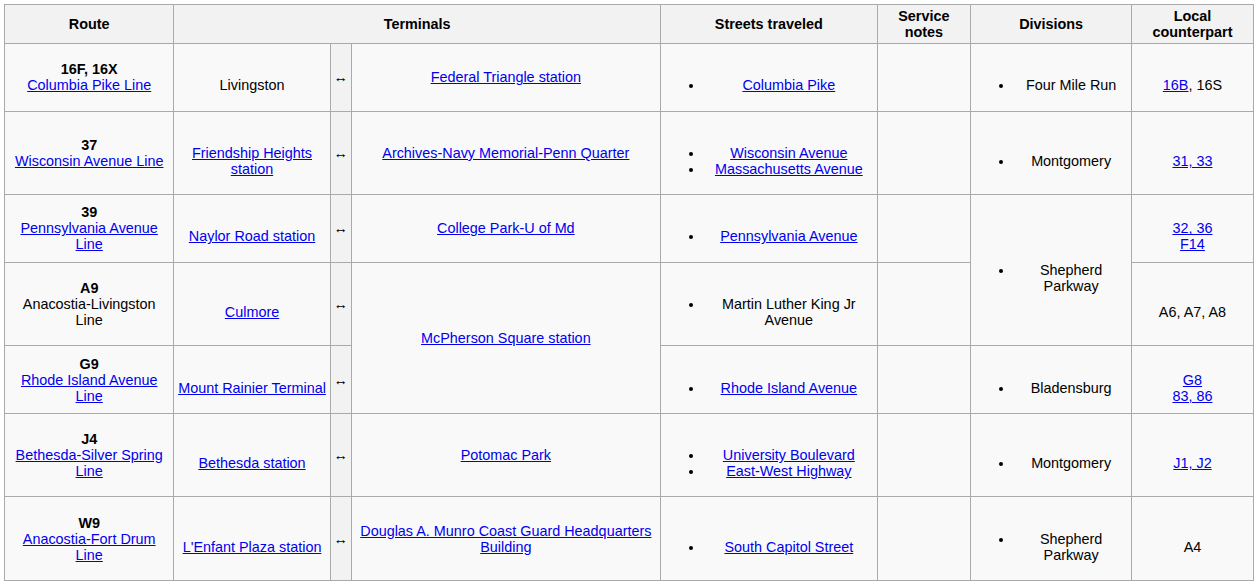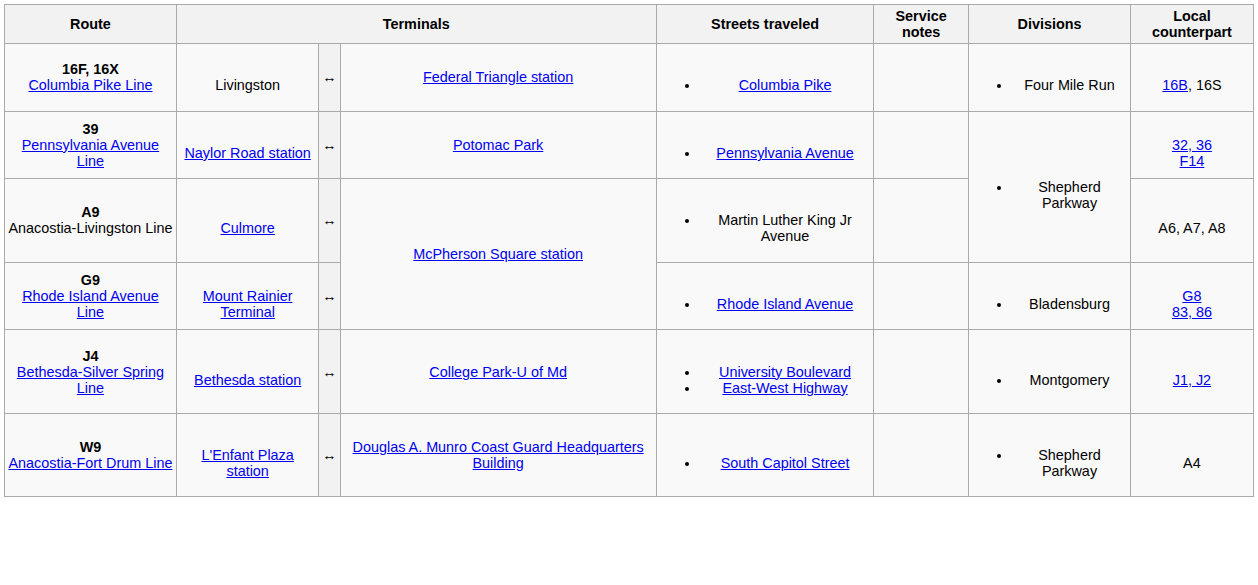 <table class=wikitable style="font-size: 90%;" |>
 <tr>
 <th>Route</th>
 <th colspan=3>Terminals</th>
 <th>Streets traveled</th>
 <th>Service notes</th>
 <th>Divisions</th>
 <th>Local counterpart</th>
 </tr>
 <tr align="center">
 <td><strong>16F, 16X</strong><br><a href='#'>Columbia Pike Line</a></td>
 <td><br>Livingston</td>
 <th><span>↔</span></th>
 <td><a href='#'>Federal Triangle station</a></td>
 <td><br><ul><li><a href='#'>Columbia Pike</a></li></ul></td>
 <td></td>
 <td><br><ul><li>Four Mile Run</li></ul></td>
 <td><br><a href='#'>16B</a>, 16S</td>
 </tr>
 <tr align="center">
-<td><strong>37</strong><br><a href='#'>Wisconsin Avenue Line</a></td>
-<td><br><a href='#'>Friendship Heights station</a></td>
-<th><span>↔</span></th>
-<td><a href='#'>Archives-Navy Memorial-Penn Quarter</a></td>
-<td><br><ul><li><a href='#'>Wisconsin Avenue</a></li><li><a href='#'>Massachusetts Avenue</a></li></ul></td>
-<td></td>
-<td><br><ul><li>Montgomery</li></ul></td>
-<td><br><a href='#'>31, 33</a></td>
-</tr>
-<tr align="center">
 <td><strong>39</strong><br> <a href='#'>Pennsylvania Avenue Line</a></td>
 <td><br><a href='#'>Naylor Road station</a></td>
 <th><span>↔</span></th>
-<td><a href='#'>College Park-U of Md</a></td>
+<td><a href='#'>Potomac Park</a></td>
 <td><br><ul><li><a href='#'>Pennsylvania Avenue</a></li></ul></td>
 <td></td>
 <td rowspan="2"><br><ul><li>Shepherd Parkway</li></ul></td>
 <td><br><a href='#'>32, 36</a><br><a href='#'>F14</a></td>
 </tr>
 <tr align="center">
 <td><strong>A9</strong><br>Anacostia-Livingston Line</td>
 <td><br><a href='#'>Culmore</a></td>
 <th><span>↔</span></th>
 <td rowspan="2"><a href='#'>McPherson Square station</a></td>
 <td><br><ul><li>Martin Luther King Jr Avenue</li></ul></td>
 <td></td>
 <td><br>A6, A7, A8</td>
 </tr>
 <tr align="center">
 <td><strong>G9</strong><br><a href='#'>Rhode Island Avenue Line</a></td>
 <td><br><a href='#'>Mount Rainier Terminal</a></td>
 <th><span>↔</span></th>
 <td><br><ul><li><a href='#'>Rhode Island Avenue</a></li></ul></td>
 <td></td>
 <td><br><ul><li>Bladensburg</li></ul></td>
 <td><br><a href='#'>G8</a><br><a href='#'>83, 86</a></td>
 </tr>
 <tr align="center">
 <td><strong>J4</strong><br><a href='#'>Bethesda-Silver Spring Line</a></td>
 <td><br><a href='#'>Bethesda station</a></td>
 <th><span>↔</span></th>
-<td><a href='#'>Potomac Park</a></td>
+<td><a href='#'>College Park-U of Md</a></td>
 <td><br><ul><li><a href='#'>University Boulevard</a></li><li><a href='#'>East-West Highway</a></li></ul></td>
 <td></td>
 <td><br><ul><li>Montgomery</li></ul></td>
 <td><br><a href='#'>J1, J2</a></td>
 </tr>
 <tr align="center">
 <td><strong>W9</strong><br><a href='#'>Anacostia-Fort Drum Line</a></td>
 <td><br><a href='#'>L'Enfant Plaza station</a></td>
 <th><span>↔</span></th>
 <td><a href='#'>Douglas A. Munro Coast Guard Headquarters Building</a></td>
 <td><br><ul><li><a href='#'>South Capitol Street</a></li></ul></td>
 <td></td>
 <td><br><ul><li>Shepherd Parkway</li></ul></td>
 <td><br>A4</td>
 </tr>
 <tr align="center">
 </tr>
 </table>
